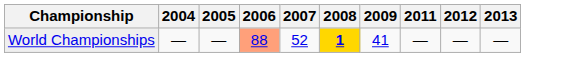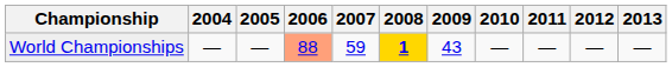 <table class="wikitable">
 <tr>
 <th>Championship</th>
 <th scope="col">2004</th>
 <th scope="col">2005</th>
 <th scope="col">2006</th>
 <th scope="col">2007</th>
 <th scope="col">2008</th>
 <th scope="col">2009</th>
+<th scope="col">2010</th>
 <th scope="col">2011</th>
 <th scope="col">2012</th>
 <th scope="col">2013</th>
 </tr>
 <tr style="text-align:center;">
 <td style="text-align:left; background:#efefef;"> <a href='#'>World Championships</a></td>
 <td>—</td>
 <td>—</td>
 <td style="background: lightsalmon;"><a href='#'>88</a></td>
-<td><a href='#'>52</a></td>
+<td><a href='#'>59</a></td>
 <td style="background:gold;"><a href='#'><strong>1</strong></a></td>
-<td><a href='#'>41</a></td>
+<td><a href='#'>43</a></td>
+<td>—</td>
 <td>—</td>
 <td>—</td>
 <td>—</td>
 </tr>
 </table>
